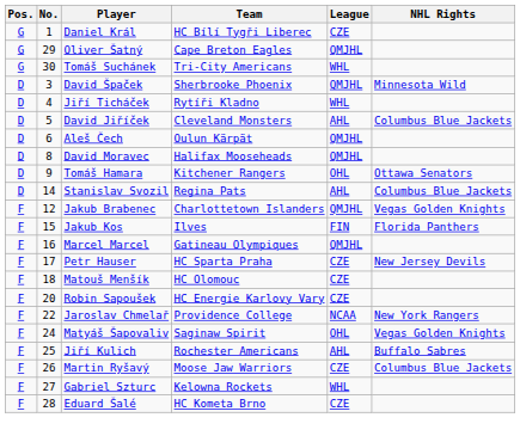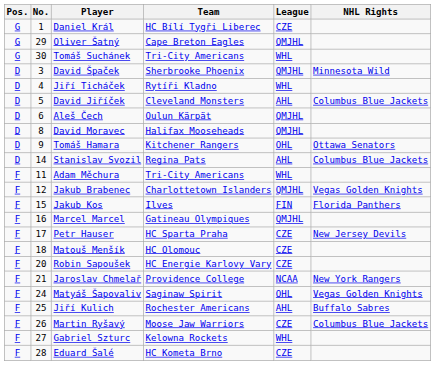 <table class="wikitable sortable">
 <tr>
 <th>Pos.</th>
 <th>No.</th>
 <th>Player</th>
 <th>Team</th>
 <th>League</th>
 <th>NHL Rights</th>
 </tr>
 <tr>
 <td style="text-align:center;"><a href='#'>G</a></td>
 <td style="text-align:center;">1</td>
 <td><a href='#'>Daniel Král</a></td>
 <td> <a href='#'>HC Bílí Tygři Liberec</a></td>
 <td> <a href='#'>CZE</a></td>
 <td></td>
 </tr>
 <tr>
 <td style="text-align:center;"><a href='#'>G</a></td>
 <td style="text-align:center;">29</td>
 <td><a href='#'>Oliver Šatný</a></td>
 <td> <a href='#'>Cape Breton Eagles</a></td>
 <td> <a href='#'>QMJHL</a></td>
 <td></td>
 </tr>
 <tr>
 <td style="text-align:center;"><a href='#'>G</a></td>
 <td style="text-align:center;">30</td>
 <td><a href='#'>Tomáš Suchánek</a></td>
 <td> <a href='#'>Tri-City Americans</a></td>
 <td> <a href='#'>WHL</a></td>
 <td></td>
 </tr>
 <tr>
 <td style="text-align:center;"><a href='#'>D</a></td>
 <td style="text-align:center;">3</td>
 <td><a href='#'>David Špaček</a></td>
 <td> <a href='#'>Sherbrooke Phoenix</a></td>
 <td> <a href='#'>QMJHL</a></td>
 <td><a href='#'>Minnesota Wild</a></td>
 </tr>
 <tr>
 <td style="text-align:center;"><a href='#'>D</a></td>
 <td style="text-align:center;">4</td>
 <td><a href='#'>Jiří Ticháček</a></td>
 <td> <a href='#'>Rytíři Kladno</a></td>
 <td> <a href='#'>WHL</a></td>
 <td></td>
 </tr>
 <tr>
 <td style="text-align:center;"><a href='#'>D</a></td>
 <td style="text-align:center;">5</td>
 <td><a href='#'>David Jiříček</a></td>
 <td> <a href='#'>Cleveland Monsters</a></td>
 <td> <a href='#'>AHL</a></td>
 <td><a href='#'>Columbus Blue Jackets</a></td>
 </tr>
 <tr>
 <td style="text-align:center;"><a href='#'>D</a></td>
 <td style="text-align:center;">6</td>
 <td><a href='#'>Aleš Čech</a></td>
 <td> <a href='#'>Oulun Kärpät</a></td>
 <td> <a href='#'>QMJHL</a></td>
 <td></td>
 </tr>
 <tr>
 <td style="text-align:center;"><a href='#'>D</a></td>
 <td style="text-align:center;">8</td>
 <td><a href='#'>David Moravec</a></td>
 <td> <a href='#'>Halifax Mooseheads</a></td>
 <td> <a href='#'>QMJHL</a></td>
 <td></td>
 </tr>
 <tr>
 <td style="text-align:center;"><a href='#'>D</a></td>
 <td style="text-align:center;">9</td>
 <td><a href='#'>Tomáš Hamara</a></td>
 <td> <a href='#'>Kitchener Rangers</a></td>
 <td> <a href='#'>OHL</a></td>
 <td><a href='#'>Ottawa Senators</a></td>
 </tr>
 <tr>
 <td style="text-align:center;"><a href='#'>D</a></td>
 <td style="text-align:center;">14</td>
 <td><a href='#'>Stanislav Svozil</a></td>
 <td> <a href='#'>Regina Pats</a></td>
 <td> <a href='#'>AHL</a></td>
 <td><a href='#'>Columbus Blue Jackets</a></td>
 </tr>
 <tr>
 <td style="text-align:center;"><a href='#'>F</a></td>
+<td style="text-align:center;">11</td>
+<td><a href='#'>Adam Měchura</a></td>
+<td> <a href='#'>Tri-City Americans</a></td>
+<td> <a href='#'>WHL</a></td>
+<td></td>
+</tr>
+<tr>
+<td style="text-align:center;"><a href='#'>F</a></td>
 <td style="text-align:center;">12</td>
 <td><a href='#'>Jakub Brabenec</a></td>
 <td> <a href='#'>Charlottetown Islanders</a></td>
 <td> <a href='#'>QMJHL</a></td>
 <td><a href='#'>Vegas Golden Knights</a></td>
 </tr>
 <tr>
 <td style="text-align:center;"><a href='#'>F</a></td>
 <td style="text-align:center;">15</td>
 <td><a href='#'>Jakub Kos</a></td>
 <td> <a href='#'>Ilves</a></td>
 <td> <a href='#'>FIN</a></td>
 <td><a href='#'>Florida Panthers</a></td>
 </tr>
 <tr>
 <td style="text-align:center;"><a href='#'>F</a></td>
 <td style="text-align:center;">16</td>
 <td><a href='#'>Marcel Marcel</a></td>
 <td> <a href='#'>Gatineau Olympiques</a></td>
 <td> <a href='#'>QMJHL</a></td>
 <td></td>
 </tr>
 <tr>
 <td style="text-align:center;"><a href='#'>F</a></td>
 <td style="text-align:center;">17</td>
 <td><a href='#'>Petr Hauser</a></td>
 <td> <a href='#'>HC Sparta Praha</a></td>
 <td> <a href='#'>CZE</a></td>
 <td><a href='#'>New Jersey Devils</a></td>
 </tr>
 <tr>
 <td style="text-align:center;"><a href='#'>F</a></td>
 <td style="text-align:center;">18</td>
 <td><a href='#'>Matouš Menšík</a></td>
 <td> <a href='#'>HC Olomouc</a></td>
 <td> <a href='#'>CZE</a></td>
 <td></td>
 </tr>
 <tr>
 <td style="text-align:center;"><a href='#'>F</a></td>
 <td style="text-align:center;">20</td>
 <td><a href='#'>Robin Sapoušek</a></td>
 <td> <a href='#'>HC Energie Karlovy Vary</a></td>
 <td> <a href='#'>CZE</a></td>
 <td></td>
 </tr>
 <tr>
 <td style="text-align:center;"><a href='#'>F</a></td>
-<td style="text-align:center;">22</td>
+<td style="text-align:center;">21</td>
 <td><a href='#'>Jaroslav Chmelař</a></td>
 <td> <a href='#'>Providence College</a></td>
 <td> <a href='#'>NCAA</a></td>
 <td><a href='#'>New York Rangers</a></td>
 </tr>
 <tr>
 <td style="text-align:center;"><a href='#'>F</a></td>
 <td style="text-align:center;">24</td>
 <td><a href='#'>Matyáš Šapovaliv</a></td>
 <td> <a href='#'>Saginaw Spirit</a></td>
 <td> <a href='#'>OHL</a></td>
 <td><a href='#'>Vegas Golden Knights</a></td>
 </tr>
 <tr>
 <td style="text-align:center;"><a href='#'>F</a></td>
 <td style="text-align:center;">25</td>
 <td><a href='#'>Jiří Kulich</a></td>
 <td> <a href='#'>Rochester Americans</a></td>
 <td> <a href='#'>AHL</a></td>
 <td><a href='#'>Buffalo Sabres</a></td>
 </tr>
 <tr>
 <td style="text-align:center;"><a href='#'>F</a></td>
 <td style="text-align:center;">26</td>
 <td><a href='#'>Martin Ryšavý</a></td>
 <td> <a href='#'>Moose Jaw Warriors</a></td>
 <td> <a href='#'>CZE</a></td>
 <td><a href='#'>Columbus Blue Jackets</a></td>
 </tr>
 <tr>
 <td style="text-align:center;"><a href='#'>F</a></td>
 <td style="text-align:center;">27</td>
 <td><a href='#'>Gabriel Szturc</a></td>
 <td> <a href='#'>Kelowna Rockets</a></td>
 <td> <a href='#'>WHL</a></td>
 <td></td>
 </tr>
 <tr>
 <td style="text-align:center;"><a href='#'>F</a></td>
 <td style="text-align:center;">28</td>
 <td><a href='#'>Eduard Šalé</a></td>
 <td> <a href='#'>HC Kometa Brno</a></td>
 <td> <a href='#'>CZE</a></td>
 <td></td>
 </tr>
 </table>
